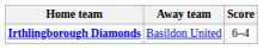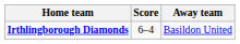 <table class="wikitable" style="text-align: center; font-size:85%">
 <tr>
 <th>Home team</th>
+<th>Score</th>
 <th>Away team</th>
-<th>Score</th>
 </tr>
 <tr>
 <td><strong><a href='#'>Irthlingborough Diamonds</a></strong></td>
+<td>6–4</td>
 <td><a href='#'>Basildon United</a></td>
-<td>6–4</td>
 </tr>
 </table>
